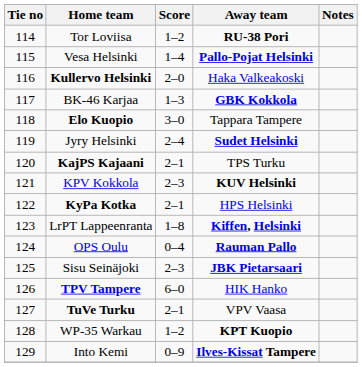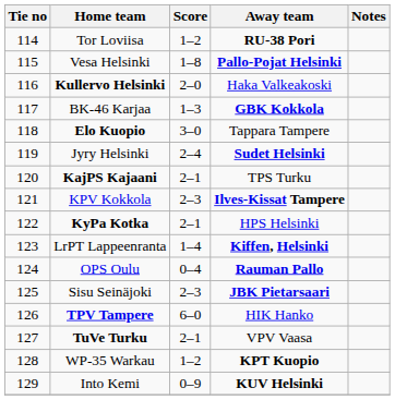 <table class="wikitable" style="text-align:center">
 <tr>
 <th style= width="40px">Tie no</th>
 <th style= width="150px">Home team</th>
 <th style= width="60px">Score</th>
 <th style= width="150px">Away team</th>
 <th style= width="30px">Notes</th>
 </tr>
 <tr>
 <td>114</td>
 <td>Tor Loviisa</td>
 <td>1–2</td>
 <td><strong>RU-38 Pori</strong></td>
 <td></td>
 </tr>
 <tr>
 <td>115</td>
 <td>Vesa Helsinki</td>
-<td>1–4</td>
+<td>1–8</td>
 <td><strong><a href='#'>Pallo-Pojat Helsinki</a></strong></td>
 <td></td>
 </tr>
 <tr>
 <td>116</td>
 <td><strong>Kullervo Helsinki</strong></td>
 <td>2–0</td>
 <td><a href='#'>Haka Valkeakoski</a></td>
 <td></td>
 </tr>
 <tr>
 <td>117</td>
 <td>BK-46 Karjaa</td>
 <td>1–3</td>
 <td><strong><a href='#'>GBK Kokkola</a></strong></td>
 <td></td>
 </tr>
 <tr>
 <td>118</td>
 <td><strong>Elo Kuopio</strong></td>
 <td>3–0</td>
 <td>Tappara Tampere</td>
 <td></td>
 </tr>
 <tr>
 <td>119</td>
 <td>Jyry Helsinki</td>
 <td>2–4</td>
 <td><strong><a href='#'>Sudet Helsinki</a></strong></td>
 <td></td>
 </tr>
 <tr>
 <td>120</td>
 <td><strong>KajPS Kajaani</strong></td>
 <td>2–1</td>
 <td>TPS Turku</td>
 <td></td>
 </tr>
 <tr>
 <td>121</td>
 <td><a href='#'>KPV Kokkola</a></td>
 <td>2–3</td>
-<td><strong>KUV Helsinki</strong></td>
+<td><strong><a href='#'>Ilves-Kissat</a> Tampere</strong></td>
 <td></td>
 </tr>
 <tr>
 <td>122</td>
 <td><strong>KyPa Kotka</strong></td>
 <td>2–1</td>
 <td><a href='#'>HPS Helsinki</a></td>
 <td></td>
 </tr>
 <tr>
 <td>123</td>
 <td>LrPT Lappeenranta</td>
-<td>1–8</td>
+<td>1–4</td>
 <td><strong><a href='#'>Kiffen</a>, <a href='#'>Helsinki</a></strong></td>
 <td></td>
 </tr>
 <tr>
 <td>124</td>
 <td><a href='#'>OPS Oulu</a></td>
 <td>0–4</td>
 <td><strong><a href='#'>Rauman Pallo</a></strong></td>
 <td></td>
 </tr>
 <tr>
 <td>125</td>
 <td>Sisu Seinäjoki</td>
 <td>2–3</td>
 <td><strong><a href='#'>JBK Pietarsaari</a></strong></td>
 <td></td>
 </tr>
 <tr>
 <td>126</td>
 <td><strong><a href='#'>TPV Tampere</a></strong></td>
 <td>6–0</td>
 <td><a href='#'>HIK Hanko</a></td>
 <td></td>
 </tr>
 <tr>
 <td>127</td>
 <td><strong>TuVe Turku</strong></td>
 <td>2–1</td>
 <td>VPV Vaasa</td>
 <td></td>
 </tr>
 <tr>
 <td>128</td>
 <td>WP-35 Warkau</td>
 <td>1–2</td>
 <td><strong>KPT Kuopio</strong></td>
 <td></td>
 </tr>
 <tr>
 <td>129</td>
 <td>Into Kemi</td>
 <td>0–9</td>
-<td><strong><a href='#'>Ilves-Kissat</a> Tampere</strong></td>
+<td><strong>KUV Helsinki</strong></td>
 <td></td>
 </tr>
 <tr>
 </tr>
 </table>
